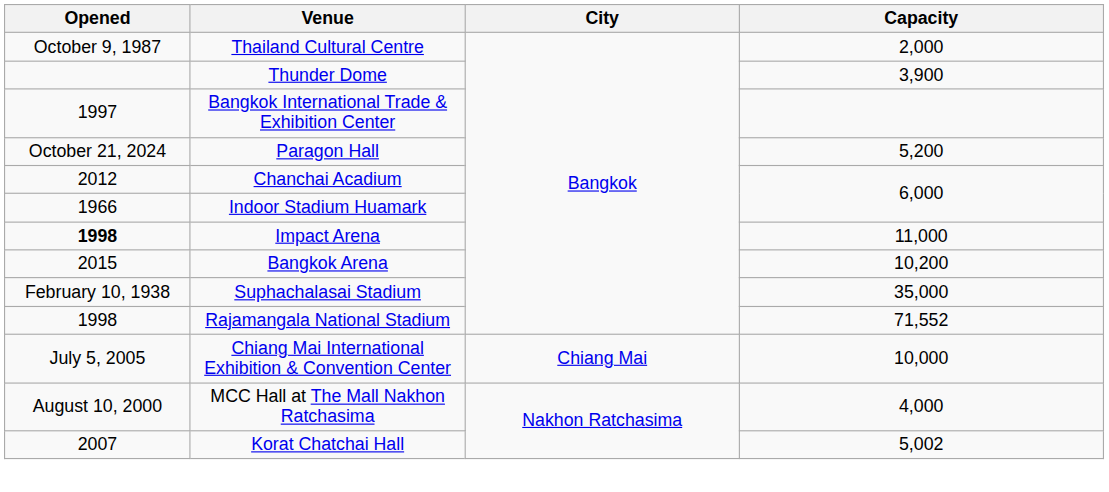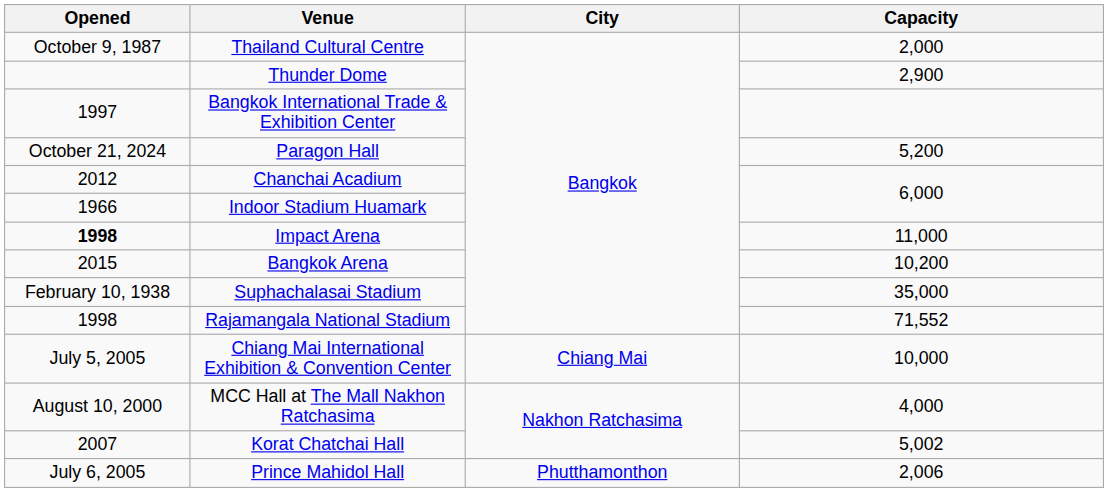 <table class="sortable wikitable" style="text-align:center;">
 <tr>
 <th scope="col" style="width:10em;">Opened</th>
 <th scope="col" style="width:15em;">Venue</th>
 <th scope="col" style="width:15em;">City</th>
 <th scope="col" style="width:20em;">Capacity</th>
 </tr>
 <tr>
 <td>October 9, 1987</td>
 <td><a href='#'>Thailand Cultural Centre</a></td>
 <td rowspan="10"><a href='#'>Bangkok</a></td>
 <td>2,000</td>
 </tr>
 <tr>
 <td></td>
 <td><a href='#'>Thunder Dome</a></td>
-<td>3,900</td>
+<td>2,900</td>
 </tr>
 <tr>
 <td>1997</td>
 <td><a href='#'>Bangkok International Trade & Exhibition Center</a></td>
 <td></td>
 </tr>
 <tr>
 <td>October 21, 2024</td>
 <td><a href='#'>Paragon Hall</a></td>
 <td>5,200</td>
 </tr>
 <tr>
 <td>2012</td>
 <td><a href='#'>Chanchai Acadium</a></td>
 <td rowspan="2">6,000</td>
 </tr>
 <tr>
 <td>1966</td>
 <td><a href='#'>Indoor Stadium Huamark</a></td>
 </tr>
 <tr>
 <td><strong>1998</strong></td>
 <td><a href='#'>Impact Arena</a></td>
 <td>11,000</td>
 </tr>
 <tr>
 <td>2015</td>
 <td><a href='#'>Bangkok Arena</a></td>
 <td>10,200</td>
 </tr>
 <tr>
 <td>February 10, 1938</td>
 <td><a href='#'>Suphachalasai Stadium</a></td>
 <td>35,000</td>
 </tr>
 <tr>
 <td>1998</td>
 <td><a href='#'>Rajamangala National Stadium</a></td>
 <td>71,552</td>
 </tr>
 <tr>
 <td>July 5, 2005</td>
 <td><a href='#'>Chiang Mai International Exhibition & Convention Center</a></td>
 <td><a href='#'>Chiang Mai</a></td>
 <td>10,000</td>
 </tr>
 <tr>
 <td>August 10, 2000</td>
 <td>MCC Hall at <a href='#'>The Mall Nakhon Ratchasima</a></td>
 <td rowspan="2"><a href='#'>Nakhon Ratchasima</a></td>
 <td>4,000</td>
 </tr>
 <tr>
 <td>2007</td>
 <td><a href='#'>Korat Chatchai Hall</a></td>
 <td>5,002</td>
 </tr>
+<tr>
+<td>July 6, 2005</td>
+<td><a href='#'>Prince Mahidol Hall</a></td>
+<td><a href='#'>Phutthamonthon</a></td>
+<td>2,006</td>
+</tr>
 </table>
